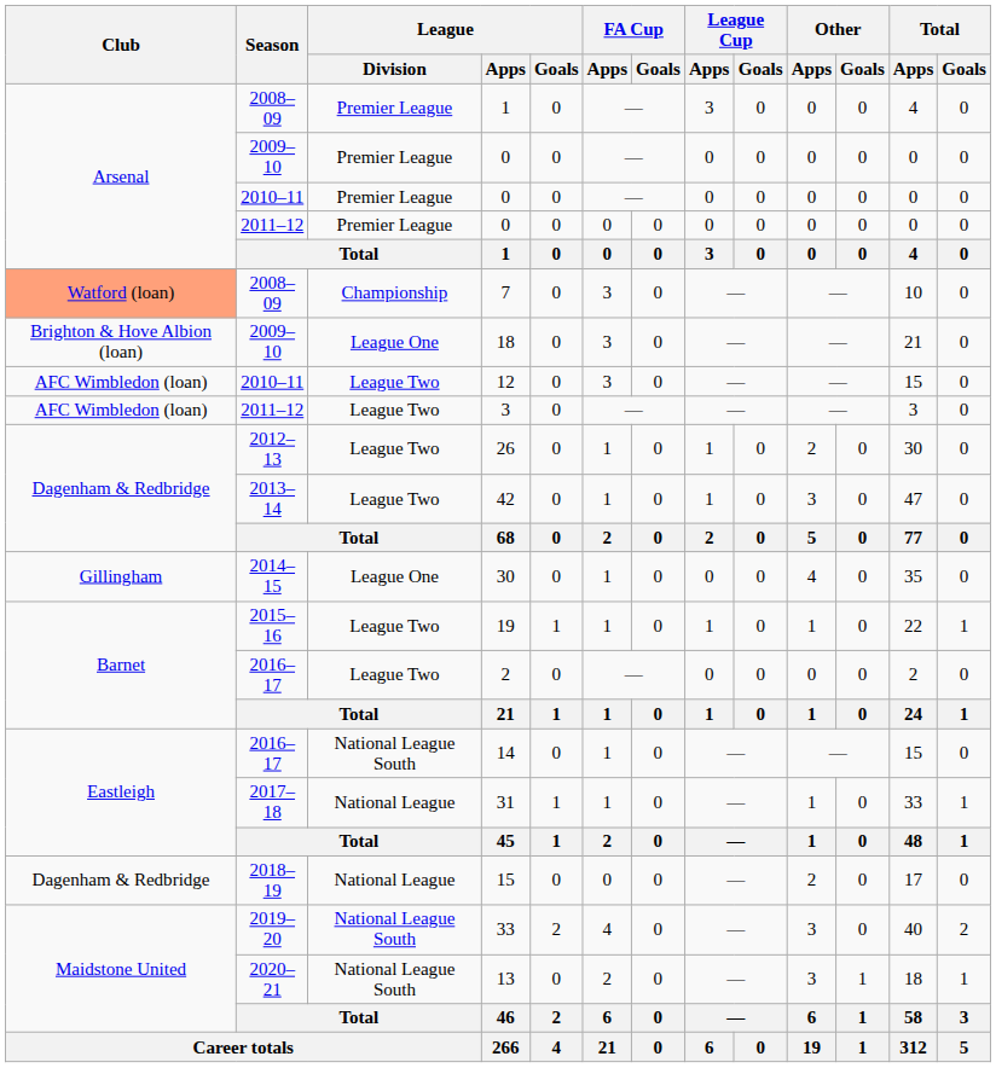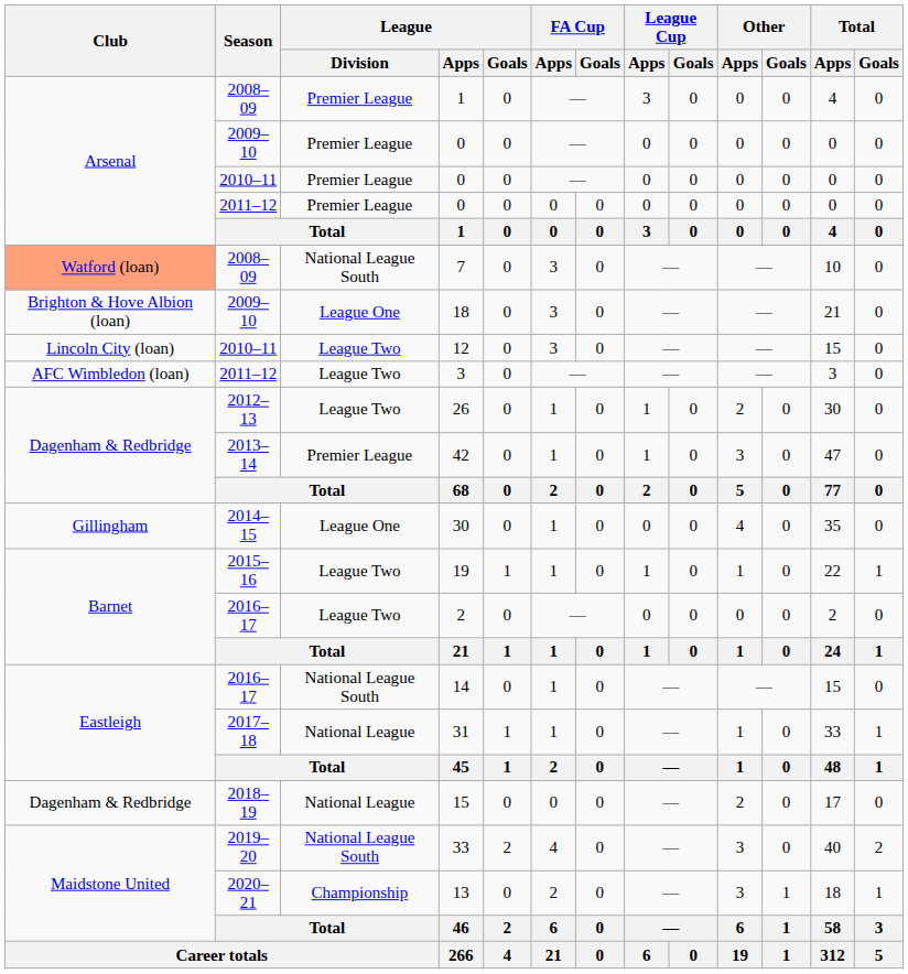 <table class="wikitable" style="text-align: center">
 <tr>
 <th rowspan="2">Club</th>
 <th rowspan="2">Season</th>
 <th colspan="3">League</th>
 <th colspan="2"><a href='#'>FA Cup</a></th>
 <th colspan="2"><a href='#'>League Cup</a></th>
 <th colspan="2">Other</th>
 <th colspan="2">Total</th>
 </tr>
 <tr>
 <th>Division</th>
 <th>Apps</th>
 <th>Goals</th>
 <th>Apps</th>
 <th>Goals</th>
 <th>Apps</th>
 <th>Goals</th>
 <th>Apps</th>
 <th>Goals</th>
 <th>Apps</th>
 <th>Goals</th>
 </tr>
 <tr>
 <td rowspan="5"><a href='#'>Arsenal</a></td>
 <td><a href='#'>2008–09</a></td>
 <td><a href='#'>Premier League</a></td>
 <td>1</td>
 <td>0</td>
 <td colspan="2">—</td>
 <td>3</td>
 <td>0</td>
 <td>0</td>
 <td>0</td>
 <td>4</td>
 <td>0</td>
 </tr>
 <tr>
 <td><a href='#'>2009–10</a></td>
 <td>Premier League</td>
 <td>0</td>
 <td>0</td>
 <td colspan="2">—</td>
 <td>0</td>
 <td>0</td>
 <td>0</td>
 <td>0</td>
 <td>0</td>
 <td>0</td>
 </tr>
 <tr>
 <td><a href='#'>2010–11</a></td>
 <td>Premier League</td>
 <td>0</td>
 <td>0</td>
 <td colspan="2">—</td>
 <td>0</td>
 <td>0</td>
 <td>0</td>
 <td>0</td>
 <td>0</td>
 <td>0</td>
 </tr>
 <tr>
 <td><a href='#'>2011–12</a></td>
 <td>Premier League</td>
 <td>0</td>
 <td>0</td>
 <td>0</td>
 <td>0</td>
 <td>0</td>
 <td>0</td>
 <td>0</td>
 <td>0</td>
 <td>0</td>
 <td>0</td>
 </tr>
 <tr>
 <th colspan="2">Total</th>
 <th>1</th>
 <th>0</th>
 <th>0</th>
 <th>0</th>
 <th>3</th>
 <th>0</th>
 <th>0</th>
 <th>0</th>
 <th>4</th>
 <th>0</th>
 </tr>
 <tr>
 <td style="background: lightsalmon;"><a href='#'>Watford</a> (loan)</td>
 <td><a href='#'>2008–09</a></td>
-<td><a href='#'>Championship</a></td>
+<td>National League South</td>
 <td>7</td>
 <td>0</td>
 <td>3</td>
 <td>0</td>
 <td colspan="2">—</td>
 <td colspan="2">—</td>
 <td>10</td>
 <td>0</td>
 </tr>
 <tr>
 <td><a href='#'>Brighton & Hove Albion</a> (loan)</td>
 <td><a href='#'>2009–10</a></td>
 <td><a href='#'>League One</a></td>
 <td>18</td>
 <td>0</td>
 <td>3</td>
 <td>0</td>
 <td colspan="2">—</td>
 <td colspan="2">—</td>
 <td>21</td>
 <td>0</td>
 </tr>
 <tr>
-<td><a href='#'>AFC Wimbledon</a> (loan)</td>
+<td><a href='#'>Lincoln City</a> (loan)</td>
 <td><a href='#'>2010–11</a></td>
 <td><a href='#'>League Two</a></td>
 <td>12</td>
 <td>0</td>
 <td>3</td>
 <td>0</td>
 <td colspan="2">—</td>
 <td colspan="2">—</td>
 <td>15</td>
 <td>0</td>
 </tr>
 <tr>
 <td><a href='#'>AFC Wimbledon</a> (loan)</td>
 <td><a href='#'>2011–12</a></td>
 <td>League Two</td>
 <td>3</td>
 <td>0</td>
 <td colspan="2">—</td>
 <td colspan="2">—</td>
 <td colspan="2">—</td>
 <td>3</td>
 <td>0</td>
 </tr>
 <tr>
 <td rowspan="3"><a href='#'>Dagenham & Redbridge</a></td>
 <td><a href='#'>2012–13</a></td>
 <td>League Two</td>
 <td>26</td>
 <td>0</td>
 <td>1</td>
 <td>0</td>
 <td>1</td>
 <td>0</td>
 <td>2</td>
 <td>0</td>
 <td>30</td>
 <td>0</td>
 </tr>
 <tr>
 <td><a href='#'>2013–14</a></td>
-<td>League Two</td>
+<td>Premier League</td>
 <td>42</td>
 <td>0</td>
 <td>1</td>
 <td>0</td>
 <td>1</td>
 <td>0</td>
 <td>3</td>
 <td>0</td>
 <td>47</td>
 <td>0</td>
 </tr>
 <tr>
 <th colspan="2">Total</th>
 <th>68</th>
 <th>0</th>
 <th>2</th>
 <th>0</th>
 <th>2</th>
 <th>0</th>
 <th>5</th>
 <th>0</th>
 <th>77</th>
 <th>0</th>
 </tr>
 <tr>
 <td><a href='#'>Gillingham</a></td>
 <td><a href='#'>2014–15</a></td>
 <td>League One</td>
 <td>30</td>
 <td>0</td>
 <td>1</td>
 <td>0</td>
 <td>0</td>
 <td>0</td>
 <td>4</td>
 <td>0</td>
 <td>35</td>
 <td>0</td>
 </tr>
 <tr>
 <td rowspan="3"><a href='#'>Barnet</a></td>
 <td><a href='#'>2015–16</a></td>
 <td>League Two</td>
 <td>19</td>
 <td>1</td>
 <td>1</td>
 <td>0</td>
 <td>1</td>
 <td>0</td>
 <td>1</td>
 <td>0</td>
 <td>22</td>
 <td>1</td>
 </tr>
 <tr>
 <td><a href='#'>2016–17</a></td>
 <td>League Two</td>
 <td>2</td>
 <td>0</td>
 <td colspan="2">—</td>
 <td>0</td>
 <td>0</td>
 <td>0</td>
 <td>0</td>
 <td>2</td>
 <td>0</td>
 </tr>
 <tr>
 <th colspan="2">Total</th>
 <th>21</th>
 <th>1</th>
 <th>1</th>
 <th>0</th>
 <th>1</th>
 <th>0</th>
 <th>1</th>
 <th>0</th>
 <th>24</th>
 <th>1</th>
 </tr>
 <tr>
 <td rowspan="3"><a href='#'>Eastleigh</a></td>
 <td><a href='#'>2016–17</a></td>
 <td>National League South</td>
 <td>14</td>
 <td>0</td>
 <td>1</td>
 <td>0</td>
 <td colspan="2">—</td>
 <td colspan="2">—</td>
 <td>15</td>
 <td>0</td>
 </tr>
 <tr>
 <td><a href='#'>2017–18</a></td>
 <td>National League</td>
 <td>31</td>
 <td>1</td>
 <td>1</td>
 <td>0</td>
 <td colspan="2">—</td>
 <td>1</td>
 <td>0</td>
 <td>33</td>
 <td>1</td>
 </tr>
 <tr>
 <th colspan="2">Total</th>
 <th>45</th>
 <th>1</th>
 <th>2</th>
 <th>0</th>
 <th colspan="2">—</th>
 <th>1</th>
 <th>0</th>
 <th>48</th>
 <th>1</th>
 </tr>
 <tr>
 <td>Dagenham & Redbridge</td>
 <td><a href='#'>2018–19</a></td>
 <td>National League</td>
 <td>15</td>
 <td>0</td>
 <td>0</td>
 <td>0</td>
 <td colspan="2">—</td>
 <td>2</td>
 <td>0</td>
 <td>17</td>
 <td>0</td>
 </tr>
 <tr>
 <td rowspan="3"><a href='#'>Maidstone United</a></td>
 <td><a href='#'>2019–20</a></td>
 <td><a href='#'>National League South</a></td>
 <td>33</td>
 <td>2</td>
 <td>4</td>
 <td>0</td>
 <td colspan="2">—</td>
 <td>3</td>
 <td>0</td>
 <td>40</td>
 <td>2</td>
 </tr>
 <tr>
 <td><a href='#'>2020–21</a></td>
-<td>National League South</td>
+<td><a href='#'>Championship</a></td>
 <td>13</td>
 <td>0</td>
 <td>2</td>
 <td>0</td>
 <td colspan="2">—</td>
 <td>3</td>
 <td>1</td>
 <td>18</td>
 <td>1</td>
 </tr>
 <tr>
 <th colspan="2">Total</th>
 <th>46</th>
 <th>2</th>
 <th>6</th>
 <th>0</th>
 <th colspan="2">—</th>
 <th>6</th>
 <th>1</th>
 <th>58</th>
 <th>3</th>
 </tr>
 <tr>
 <th colspan="3">Career totals</th>
 <th>266</th>
 <th>4</th>
 <th>21</th>
 <th>0</th>
 <th>6</th>
 <th>0</th>
 <th>19</th>
 <th>1</th>
 <th>312</th>
 <th>5</th>
 </tr>
 </table>
